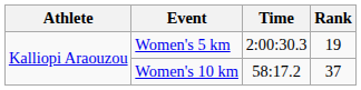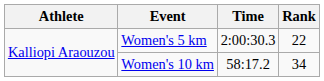 <table class="wikitable" style="font-size:90%;">
 <tr>
 <th>Athlete</th>
 <th>Event</th>
 <th>Time</th>
 <th>Rank</th>
 </tr>
 <tr align=center>
 <td align=left rowspan=2><a href='#'>Kalliopi Araouzou</a></td>
 <td align=left><a href='#'>Women's 5 km</a></td>
 <td>2:00:30.3</td>
-<td>19</td>
+<td>22</td>
 </tr>
 <tr align=center>
 <td align=left><a href='#'>Women's 10 km</a></td>
 <td>58:17.2</td>
-<td>37</td>
+<td>34</td>
 </tr>
 </table>
